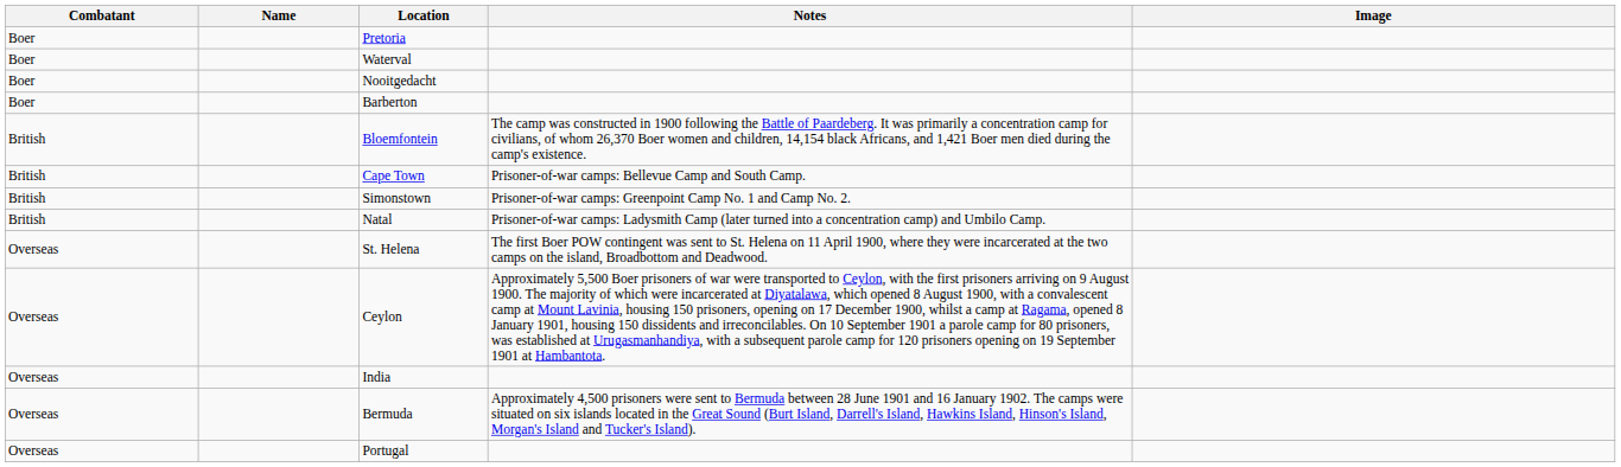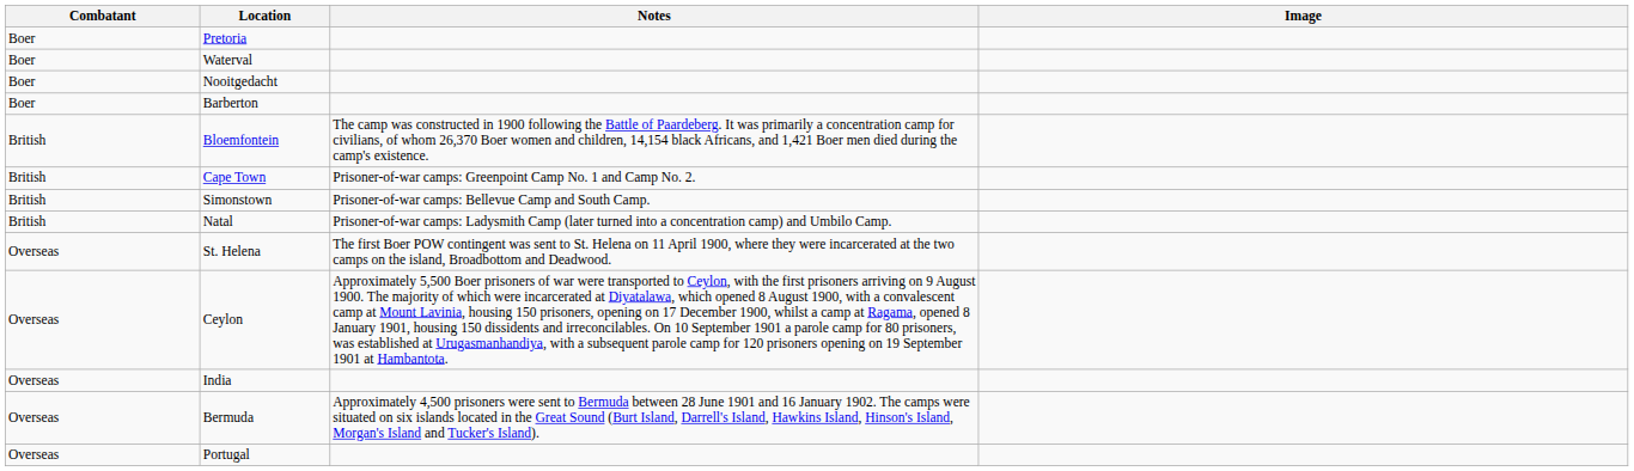 <table class="wikitable sortable" style="width:95%;">
 <tr>
 <th style="width:12%;">Combatant</th>
-<th style="width:10%;">Name</th>
 <th style="width:8%;">Location</th>
 <th style="width:40%;">Notes</th>
 <th class="unsortable" style="width:40px;">Image</th>
 </tr>
 <tr>
 <td>Boer</td>
-<td></td>
 <td><a href='#'>Pretoria</a></td>
 <td></td>
 <td></td>
 </tr>
 <tr>
 <td>Boer</td>
-<td></td>
 <td>Waterval</td>
 <td></td>
 <td></td>
 </tr>
 <tr>
 <td>Boer</td>
-<td></td>
 <td>Nooitgedacht</td>
 <td></td>
 <td></td>
 </tr>
 <tr>
 <td>Boer</td>
-<td></td>
 <td>Barberton</td>
 <td></td>
 <td></td>
 </tr>
 <tr>
 <td>British</td>
-<td></td>
 <td><a href='#'>Bloemfontein</a></td>
 <td>The camp was constructed in 1900 following the <a href='#'>Battle of Paardeberg</a>. It was primarily a concentration camp for civilians, of whom 26,370 Boer women and children, 14,154 black Africans, and 1,421 Boer men died during the camp's existence.</td>
 <td></td>
 </tr>
 <tr>
 <td>British</td>
+<td><a href='#'>Cape Town</a></td>
+<td>Prisoner-of-war camps: Greenpoint Camp No. 1 and Camp No. 2.</td>
 <td></td>
-<td><a href='#'>Cape Town</a></td>
+</tr>
+<tr>
+<td>British</td>
+<td>Simonstown</td>
 <td>Prisoner-of-war camps: Bellevue Camp and South Camp.</td>
 <td></td>
 </tr>
 <tr>
 <td>British</td>
-<td></td>
-<td>Simonstown</td>
-<td>Prisoner-of-war camps: Greenpoint Camp No. 1 and Camp No. 2.</td>
-<td></td>
-</tr>
-<tr>
-<td>British</td>
-<td></td>
 <td>Natal</td>
 <td>Prisoner-of-war camps: Ladysmith Camp (later turned into a concentration camp) and Umbilo Camp.</td>
 <td></td>
 </tr>
 <tr>
 <td>Overseas</td>
-<td></td>
 <td>St. Helena</td>
 <td>The first Boer POW contingent was sent to St. Helena on 11 April 1900, where they were incarcerated at the two camps on the island, Broadbottom and Deadwood.</td>
 <td></td>
 </tr>
 <tr>
 <td>Overseas</td>
-<td></td>
 <td>Ceylon</td>
 <td>Approximately 5,500 Boer prisoners of war were transported to <a href='#'>Ceylon</a>, with the first prisoners arriving on 9 August 1900. The majority of which were incarcerated at <a href='#'>Diyatalawa</a>, which opened 8 August 1900, with a convalescent camp at <a href='#'>Mount Lavinia</a>, housing 150 prisoners, opening on 17 December 1900, whilst a camp at <a href='#'>Ragama</a>, opened 8 January 1901, housing 150 dissidents and irreconcilables. On 10 September 1901 a parole camp for 80 prisoners, was established at <a href='#'>Urugasmanhandiya</a>, with a subsequent parole camp for 120 prisoners opening on 19 September 1901 at <a href='#'>Hambantota</a>.</td>
 <td></td>
 </tr>
 <tr>
 <td>Overseas</td>
-<td></td>
 <td>India</td>
 <td></td>
 <td></td>
 </tr>
 <tr>
 <td>Overseas</td>
-<td></td>
 <td>Bermuda</td>
 <td>Approximately 4,500 prisoners were sent to <a href='#'>Bermuda</a> between 28 June 1901 and 16 January 1902. The camps were situated on six islands located in the <a href='#'>Great Sound</a> (<a href='#'>Burt Island</a>, <a href='#'>Darrell's Island</a>, <a href='#'>Hawkins Island</a>, <a href='#'>Hinson's Island</a>, <a href='#'>Morgan's Island</a> and <a href='#'>Tucker's Island</a>).</td>
 <td></td>
 </tr>
 <tr>
 <td>Overseas</td>
-<td></td>
 <td>Portugal</td>
 <td></td>
 <td></td>
 </tr>
 </table>
